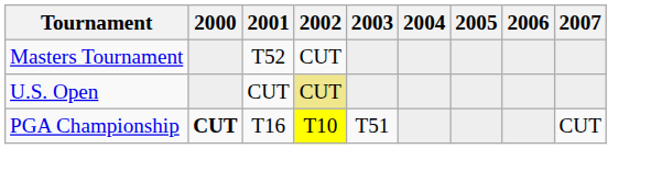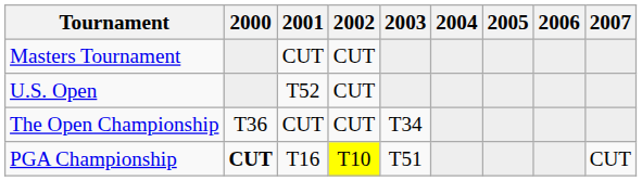 <table class="wikitable" style="font-size:95%;text-align:center;">
 <tr>
 <th>Tournament</th>
 <th>2000</th>
 <th>2001</th>
 <th>2002</th>
 <th>2003</th>
 <th>2004</th>
 <th>2005</th>
 <th>2006</th>
 <th>2007</th>
 </tr>
 <tr>
 <td align=left><a href='#'>Masters Tournament</a></td>
 <td style="background:#eeeeee;"></td>
-<td>T52</td>
+<td>CUT</td>
 <td>CUT</td>
 <td style="background:#eeeeee;"></td>
 <td style="background:#eeeeee;"></td>
 <td style="background:#eeeeee;"></td>
 <td style="background:#eeeeee;"></td>
 <td style="background:#eeeeee;"></td>
 </tr>
 <tr>
 <td align=left><a href='#'>U.S. Open</a></td>
 <td style="background:#eeeeee;"></td>
+<td>T52</td>
 <td>CUT</td>
-<td style="background: khaki;">CUT</td>
 <td style="background:#eeeeee;"></td>
+<td style="background:#eeeeee;"></td>
+<td style="background:#eeeeee;"></td>
+<td style="background:#eeeeee;"></td>
+<td style="background:#eeeeee;"></td>
+</tr>
+<tr>
+<td align=left><a href='#'>The Open Championship</a></td>
+<td>T36</td>
+<td>CUT</td>
+<td>CUT</td>
+<td>T34</td>
 <td style="background:#eeeeee;"></td>
 <td style="background:#eeeeee;"></td>
 <td style="background:#eeeeee;"></td>
 <td style="background:#eeeeee;"></td>
 </tr>
 <tr>
 <td align=left><a href='#'>PGA Championship</a></td>
 <td><strong>CUT</strong></td>
 <td>T16</td>
 <td style="background:yellow;">T10</td>
 <td>T51</td>
 <td style="background:#eeeeee;"></td>
 <td style="background:#eeeeee;"></td>
 <td style="background:#eeeeee;"></td>
 <td>CUT</td>
 </tr>
 </table>
